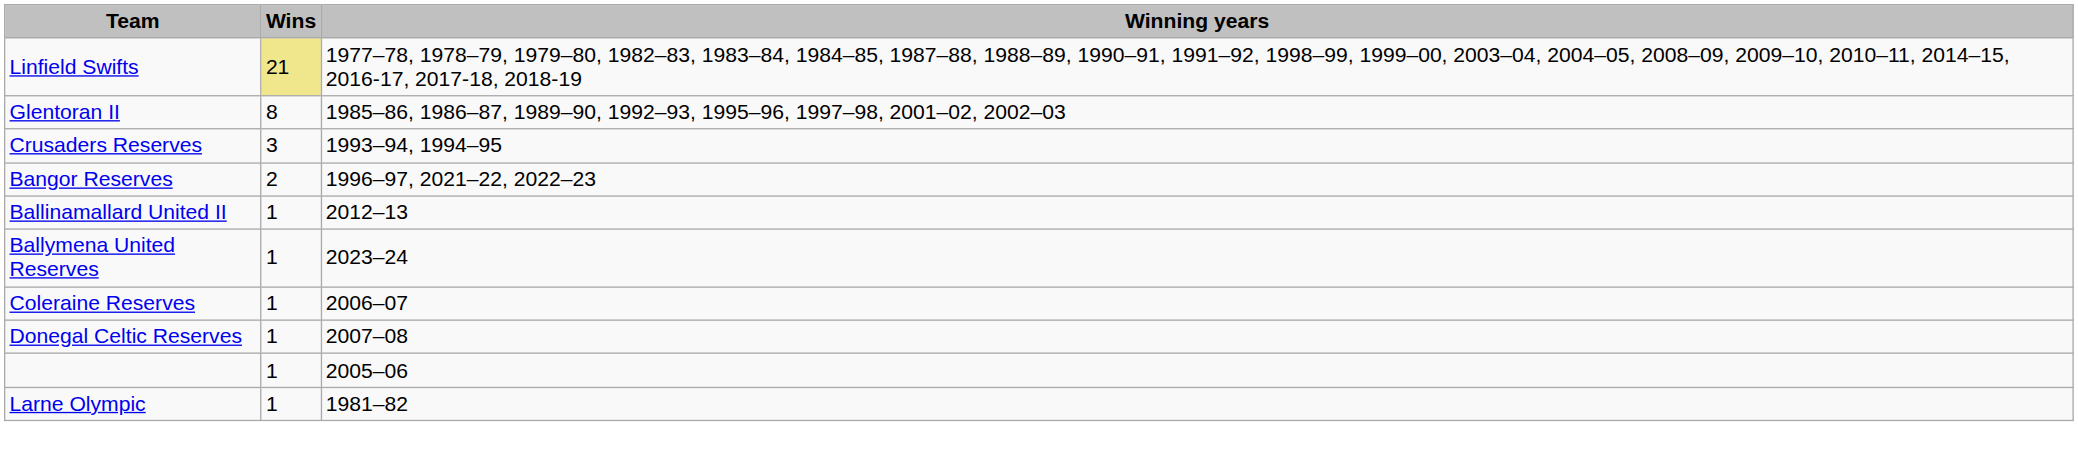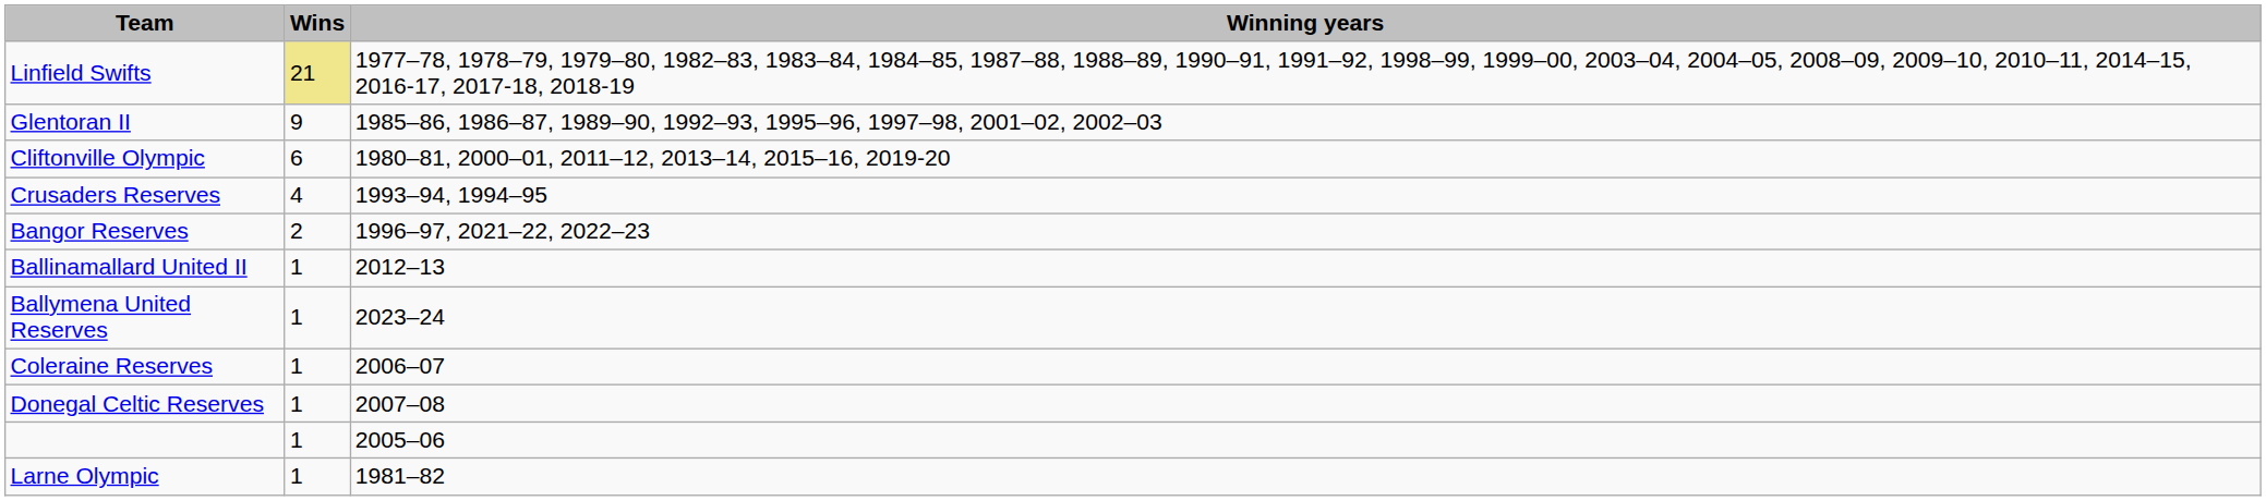 <table class="wikitable">
 <tr>
 <th style="background:silver;">Team</th>
 <th style="background:silver;">Wins</th>
 <th style="background:silver;">Winning years</th>
 </tr>
 <tr>
 <td><a href='#'>Linfield Swifts</a></td>
 <td style="background: khaki;">21</td>
 <td>1977–78, 1978–79, 1979–80, 1982–83, 1983–84, 1984–85, 1987–88, 1988–89, 1990–91, 1991–92, 1998–99, 1999–00, 2003–04, 2004–05, 2008–09, 2009–10, 2010–11, 2014–15, 2016-17, 2017-18, 2018-19</td>
 </tr>
 <tr>
 <td><a href='#'>Glentoran II</a></td>
-<td>8</td>
+<td>9</td>
 <td>1985–86, 1986–87, 1989–90, 1992–93, 1995–96, 1997–98, 2001–02, 2002–03</td>
 </tr>
 <tr>
+<td><a href='#'>Cliftonville Olympic</a></td>
+<td>6</td>
+<td>1980–81, 2000–01, 2011–12, 2013–14, 2015–16, 2019-20</td>
+</tr>
+<tr>
 <td><a href='#'>Crusaders Reserves</a></td>
-<td>3</td>
+<td>4</td>
 <td>1993–94, 1994–95</td>
 </tr>
 <tr>
 <td><a href='#'>Bangor Reserves</a></td>
 <td>2</td>
 <td>1996–97, 2021–22, 2022–23</td>
 </tr>
 <tr>
 <td><a href='#'>Ballinamallard United II</a></td>
 <td>1</td>
 <td>2012–13</td>
 </tr>
 <tr>
 <td><a href='#'>Ballymena United Reserves</a></td>
 <td>1</td>
 <td>2023–24</td>
 </tr>
 <tr>
 <td><a href='#'>Coleraine Reserves</a></td>
 <td>1</td>
 <td>2006–07</td>
 </tr>
 <tr>
 <td><a href='#'>Donegal Celtic Reserves</a></td>
 <td>1</td>
 <td>2007–08</td>
 </tr>
 <tr>
 <td></td>
 <td>1</td>
 <td>2005–06</td>
 </tr>
 <tr>
 <td><a href='#'>Larne Olympic</a></td>
 <td>1</td>
 <td>1981–82</td>
 </tr>
 </table>
